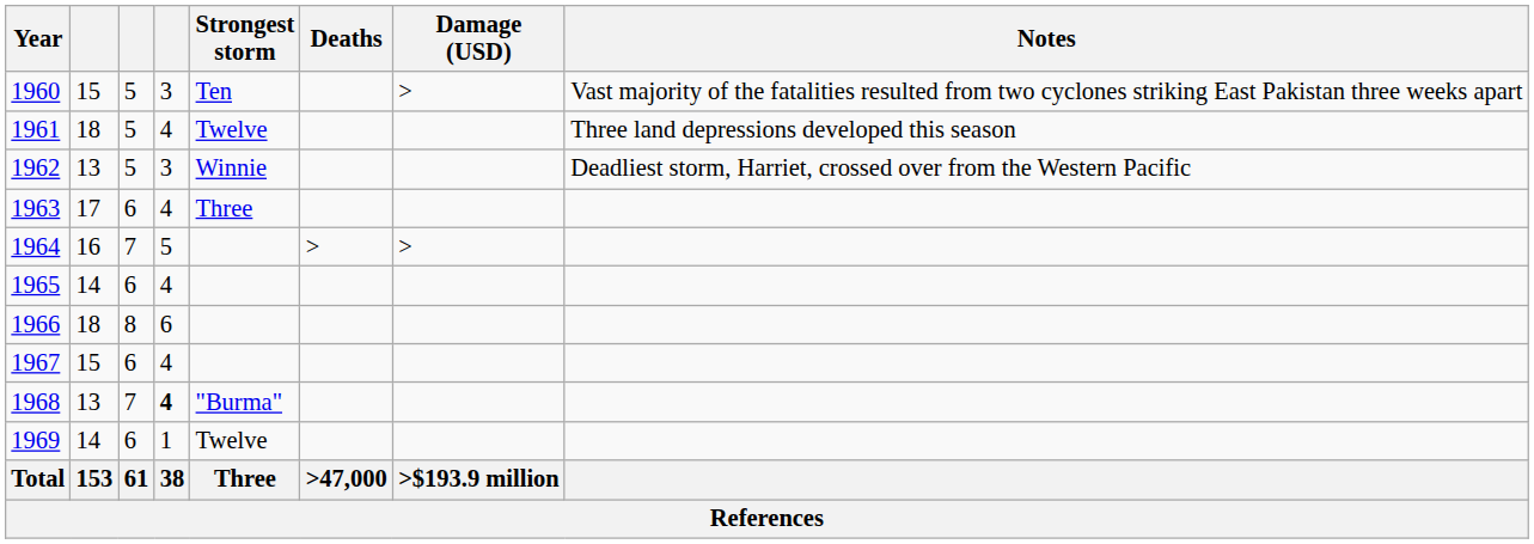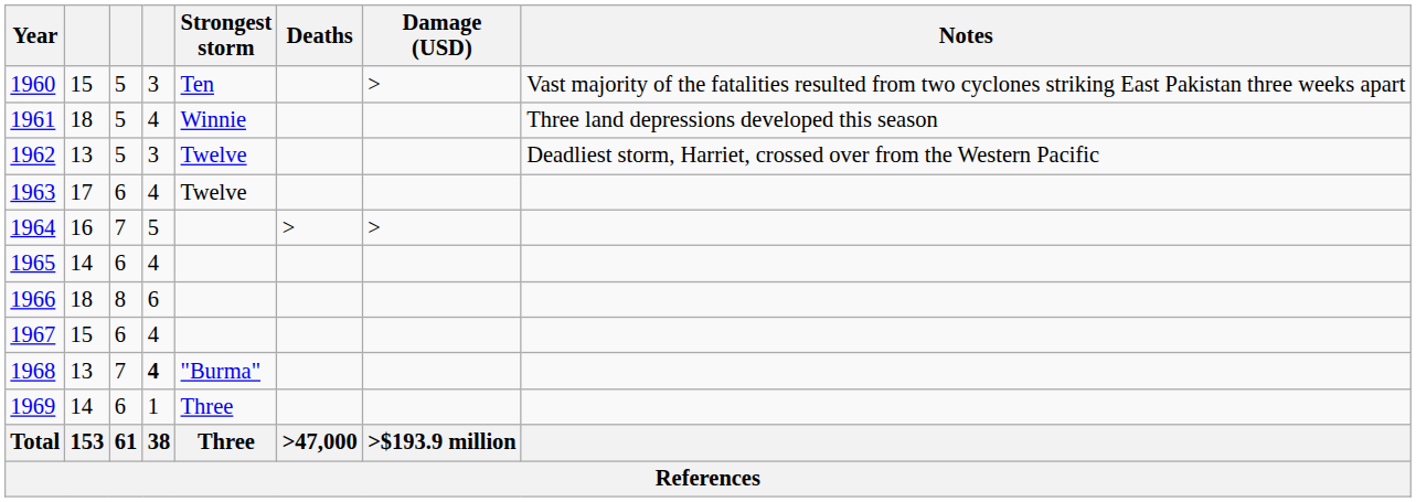 <table class="wikitable sortable">
 <tr>
 <th>Year</th>
 <th></th>
 <th></th>
 <th></th>
 <th>Strongest<br>storm</th>
 <th>Deaths</th>
 <th>Damage<br>(USD)</th>
 <th>Notes</th>
 </tr>
 <tr>
 <td><a href='#'>1960</a></td>
 <td>15</td>
 <td>5</td>
 <td>3</td>
 <td> <a href='#'>Ten</a></td>
 <td></td>
 <td>></td>
 <td>Vast majority of the fatalities resulted from two cyclones striking East Pakistan three weeks apart</td>
 </tr>
 <tr>
 <td><a href='#'>1961</a></td>
 <td>18</td>
 <td>5</td>
 <td>4</td>
-<td> <a href='#'>Twelve</a></td>
+<td> <a href='#'>Winnie</a></td>
 <td></td>
 <td></td>
 <td>Three land depressions developed this season</td>
 </tr>
 <tr>
 <td><a href='#'>1962</a></td>
 <td>13</td>
 <td>5</td>
 <td>3</td>
-<td> <a href='#'>Winnie</a></td>
+<td> <a href='#'>Twelve</a></td>
 <td></td>
 <td></td>
 <td>Deadliest storm, Harriet, crossed over from the Western Pacific</td>
 </tr>
 <tr>
 <td><a href='#'>1963</a></td>
 <td>17</td>
 <td>6</td>
 <td>4</td>
-<td> <a href='#'>Three</a></td>
+<td> Twelve</td>
 <td></td>
 <td></td>
 <td></td>
 </tr>
 <tr>
 <td><a href='#'>1964</a></td>
 <td>16</td>
 <td>7</td>
 <td>5</td>
 <td></td>
 <td>></td>
 <td>></td>
 <td></td>
 </tr>
 <tr>
 <td><a href='#'>1965</a></td>
 <td>14</td>
 <td>6</td>
 <td>4</td>
 <td></td>
 <td></td>
 <td></td>
 <td></td>
 </tr>
 <tr>
 <td><a href='#'>1966</a></td>
 <td>18</td>
 <td>8</td>
 <td>6</td>
 <td></td>
 <td></td>
 <td></td>
 <td></td>
 </tr>
 <tr>
 <td><a href='#'>1967</a></td>
 <td>15</td>
 <td>6</td>
 <td>4</td>
 <td></td>
 <td></td>
 <td></td>
 <td></td>
 </tr>
 <tr>
 <td><a href='#'>1968</a></td>
 <td>13</td>
 <td>7</td>
 <td><strong>4</strong></td>
 <td> <a href='#'>"Burma"</a></td>
 <td></td>
 <td></td>
 <td></td>
 </tr>
 <tr>
 <td><a href='#'>1969</a></td>
 <td>14</td>
 <td>6</td>
 <td>1</td>
-<td> Twelve</td>
+<td> <a href='#'>Three</a></td>
 <td></td>
 <td></td>
 <td></td>
 </tr>
 <tr>
 <th>Total</th>
 <th>153</th>
 <th>61</th>
 <th>38</th>
 <th>Three</th>
 <th>>47,000</th>
 <th>>$193.9 million</th>
 <th></th>
 </tr>
 <tr class="unsortable">
 <th colspan="8">References</th>
 </tr>
 </table>
